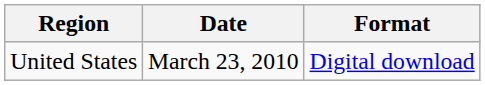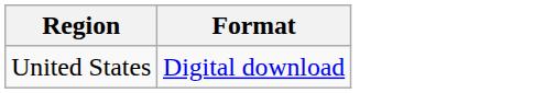 <table class=wikitable>
 <tr>
 <th>Region</th>
-<th>Date</th>
 <th>Format</th>
 </tr>
 <tr>
 <td rowspan="1">United States</td>
-<td>March 23, 2010</td>
 <td><a href='#'>Digital download</a></td>
 </tr>
 </table>
